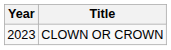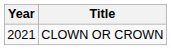 <table class="wikitable">
 <tr>
 <th>Year</th>
 <th>Title</th>
 </tr>
 <tr>
-<td>2023</td>
+<td>2021</td>
 <td>CLOWN OR CROWN</td>
 </tr>
 </table>
